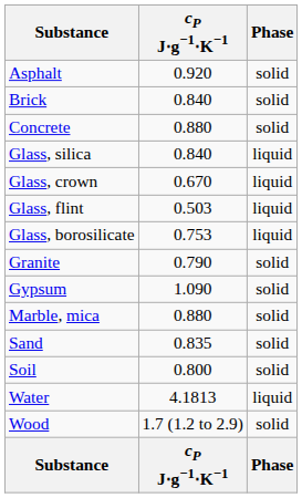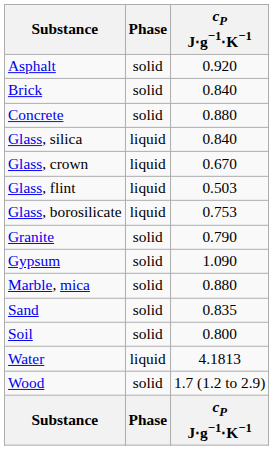 <table class="wikitable sortable" style="text-align:center">
 <tr>
 <th>Substance</th>
+<th>Phase</th>
 <th><em>c<sub>P</sub></em><br>J⋅g<sup>−1</sup>⋅K<sup>−1</sup></th>
-<th>Phase</th>
 </tr>
 <tr>
 <td align=left><a href='#'>Asphalt</a></td>
+<td>solid</td>
 <td>0.920</td>
-<td>solid</td>
 </tr>
 <tr>
 <td align=left><a href='#'>Brick</a></td>
+<td>solid</td>
 <td>0.840</td>
-<td>solid</td>
 </tr>
 <tr>
 <td align=left><a href='#'>Concrete</a></td>
+<td>solid</td>
 <td>0.880</td>
-<td>solid</td>
 </tr>
 <tr>
 <td align=left><a href='#'>Glass</a>, silica</td>
+<td>liquid</td>
 <td>0.840</td>
-<td>liquid</td>
 </tr>
 <tr>
 <td align=left><a href='#'>Glass</a>, crown</td>
+<td>liquid</td>
 <td>0.670</td>
-<td>liquid</td>
 </tr>
 <tr>
 <td align=left><a href='#'>Glass</a>, flint</td>
+<td>liquid</td>
 <td>0.503</td>
-<td>liquid</td>
 </tr>
 <tr>
 <td align=left><a href='#'>Glass</a>, borosilicate</td>
+<td>liquid</td>
 <td>0.753</td>
-<td>liquid</td>
 </tr>
 <tr>
 <td align=left><a href='#'>Granite</a></td>
+<td>solid</td>
 <td>0.790</td>
-<td>solid</td>
 </tr>
 <tr>
 <td align=left><a href='#'>Gypsum</a></td>
+<td>solid</td>
 <td>1.090</td>
-<td>solid</td>
 </tr>
 <tr>
 <td align=left><a href='#'>Marble</a>, <a href='#'>mica</a></td>
+<td>solid</td>
 <td>0.880</td>
-<td>solid</td>
 </tr>
 <tr>
 <td align=left><a href='#'>Sand</a></td>
+<td>solid</td>
 <td>0.835</td>
-<td>solid</td>
 </tr>
 <tr>
 <td align=left><a href='#'>Soil</a></td>
+<td>solid</td>
 <td>0.800</td>
-<td>solid</td>
 </tr>
 <tr>
 <td align=left><a href='#'>Water</a></td>
+<td>liquid</td>
 <td>4.1813</td>
-<td>liquid</td>
 </tr>
 <tr>
 <td align=left><a href='#'>Wood</a></td>
+<td>solid</td>
 <td>1.7 (1.2 to 2.9)</td>
-<td>solid</td>
 </tr>
 <tr class="sortbottom">
 <th>Substance</th>
+<th>Phase</th>
 <th><em>c<sub>P</sub></em><br>J⋅g<sup>−1</sup>⋅K<sup>−1</sup></th>
-<th>Phase</th>
 </tr>
 </table>
